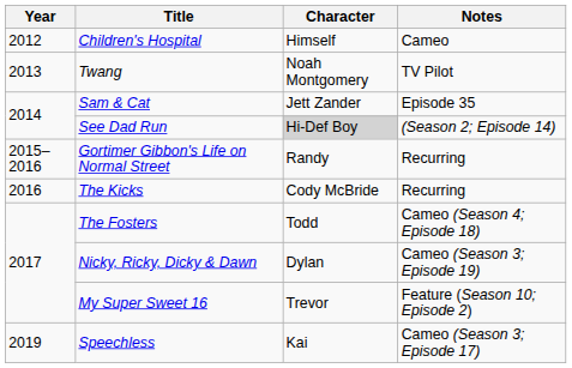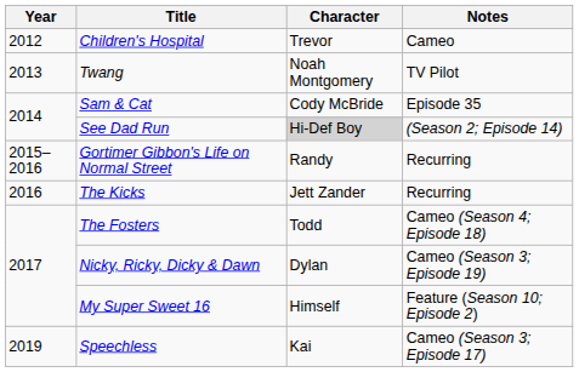 <table class="wikitable">
 <tr>
 <th>Year</th>
 <th>Title</th>
 <th>Character</th>
 <th>Notes</th>
 </tr>
 <tr>
 <td>2012</td>
 <td><em><a href='#'>Children's Hospital</a></em></td>
-<td>Himself</td>
+<td>Trevor</td>
 <td>Cameo</td>
 </tr>
 <tr>
 <td>2013</td>
 <td><em>Twang</em></td>
 <td>Noah Montgomery</td>
 <td>TV Pilot</td>
 </tr>
 <tr>
 <td rowspan="2">2014</td>
 <td><em><a href='#'>Sam & Cat</a></em></td>
-<td>Jett Zander</td>
+<td>Cody McBride</td>
 <td>Episode 35</td>
 </tr>
 <tr>
 <td><em><a href='#'>See Dad Run</a></em></td>
 <td style="background: lightgrey;">Hi-Def Boy</td>
 <td><em>(Season 2; Episode 14)</em></td>
 </tr>
 <tr>
 <td>2015–2016</td>
 <td><em><a href='#'>Gortimer Gibbon's Life on Normal Street</a></em></td>
 <td>Randy</td>
 <td>Recurring</td>
 </tr>
 <tr>
 <td>2016</td>
 <td><em><a href='#'>The Kicks</a></em></td>
-<td>Cody McBride</td>
+<td>Jett Zander</td>
 <td>Recurring</td>
 </tr>
 <tr>
 <td rowspan="3">2017</td>
 <td><em><a href='#'>The Fosters</a></em></td>
 <td>Todd</td>
 <td>Cameo <em>(Season 4; Episode 18)</em></td>
 </tr>
 <tr>
 <td><em><a href='#'>Nicky, Ricky, Dicky & Dawn</a></em></td>
 <td>Dylan</td>
 <td>Cameo <em>(Season 3; Episode 19)</em></td>
 </tr>
 <tr>
 <td><em><a href='#'>My Super Sweet 16</a></em></td>
-<td>Trevor</td>
+<td>Himself</td>
 <td>Feature (<em>Season 10; Episode 2</em>)</td>
 </tr>
 <tr>
 <td>2019</td>
 <td><em><a href='#'>Speechless</a></em></td>
 <td>Kai</td>
 <td>Cameo <em>(Season 3; Episode 17)</em></td>
 </tr>
 </table>
